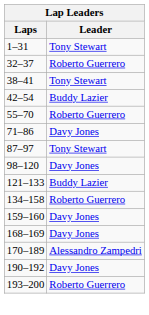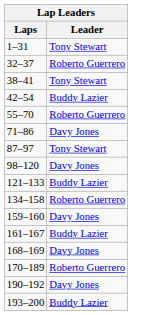 <table class="wikitable">
 <tr>
 <th colspan=2>Lap Leaders</th>
 </tr>
 <tr>
 <th>Laps</th>
 <th>Leader</th>
 </tr>
 <tr>
 <td>1–31</td>
 <td><a href='#'>Tony Stewart</a></td>
 </tr>
 <tr>
 <td>32–37</td>
 <td><a href='#'>Roberto Guerrero</a></td>
 </tr>
 <tr>
 <td>38–41</td>
 <td><a href='#'>Tony Stewart</a></td>
 </tr>
 <tr>
 <td>42–54</td>
 <td><a href='#'>Buddy Lazier</a></td>
 </tr>
 <tr>
 <td>55–70</td>
 <td><a href='#'>Roberto Guerrero</a></td>
 </tr>
 <tr>
 <td>71–86</td>
 <td><a href='#'>Davy Jones</a></td>
 </tr>
 <tr>
 <td>87–97</td>
 <td><a href='#'>Tony Stewart</a></td>
 </tr>
 <tr>
 <td>98–120</td>
 <td><a href='#'>Davy Jones</a></td>
 </tr>
 <tr>
 <td>121–133</td>
 <td><a href='#'>Buddy Lazier</a></td>
 </tr>
 <tr>
 <td>134–158</td>
 <td><a href='#'>Roberto Guerrero</a></td>
 </tr>
 <tr>
 <td>159–160</td>
 <td><a href='#'>Davy Jones</a></td>
 </tr>
 <tr>
+<td>161–167</td>
+<td><a href='#'>Buddy Lazier</a></td>
+</tr>
+<tr>
 <td>168–169</td>
 <td><a href='#'>Davy Jones</a></td>
 </tr>
 <tr>
 <td>170–189</td>
-<td><a href='#'>Alessandro Zampedri</a></td>
+<td><a href='#'>Roberto Guerrero</a></td>
 </tr>
 <tr>
 <td>190–192</td>
 <td><a href='#'>Davy Jones</a></td>
 </tr>
 <tr>
 <td>193–200</td>
-<td><a href='#'>Roberto Guerrero</a></td>
+<td><a href='#'>Buddy Lazier</a></td>
 </tr>
 </table>
